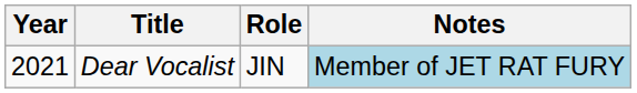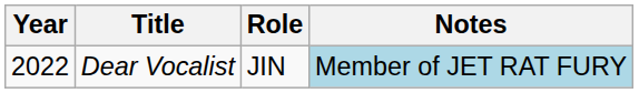 <table class="wikitable">
 <tr>
 <th>Year</th>
 <th>Title</th>
 <th>Role</th>
 <th>Notes</th>
 </tr>
 <tr>
-<td>2021</td>
+<td>2022</td>
 <td><em>Dear Vocalist</em></td>
 <td>JIN</td>
 <td style="background: lightblue;">Member of JET RAT FURY</td>
 </tr>
 </table>
